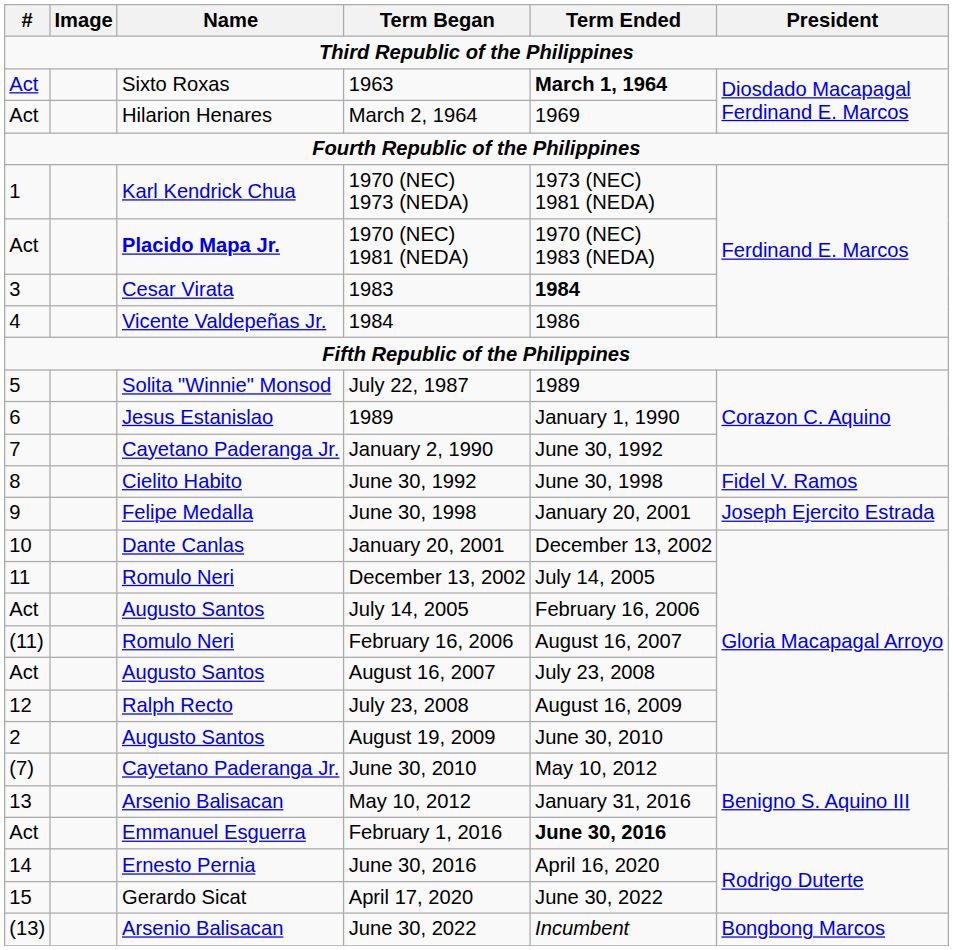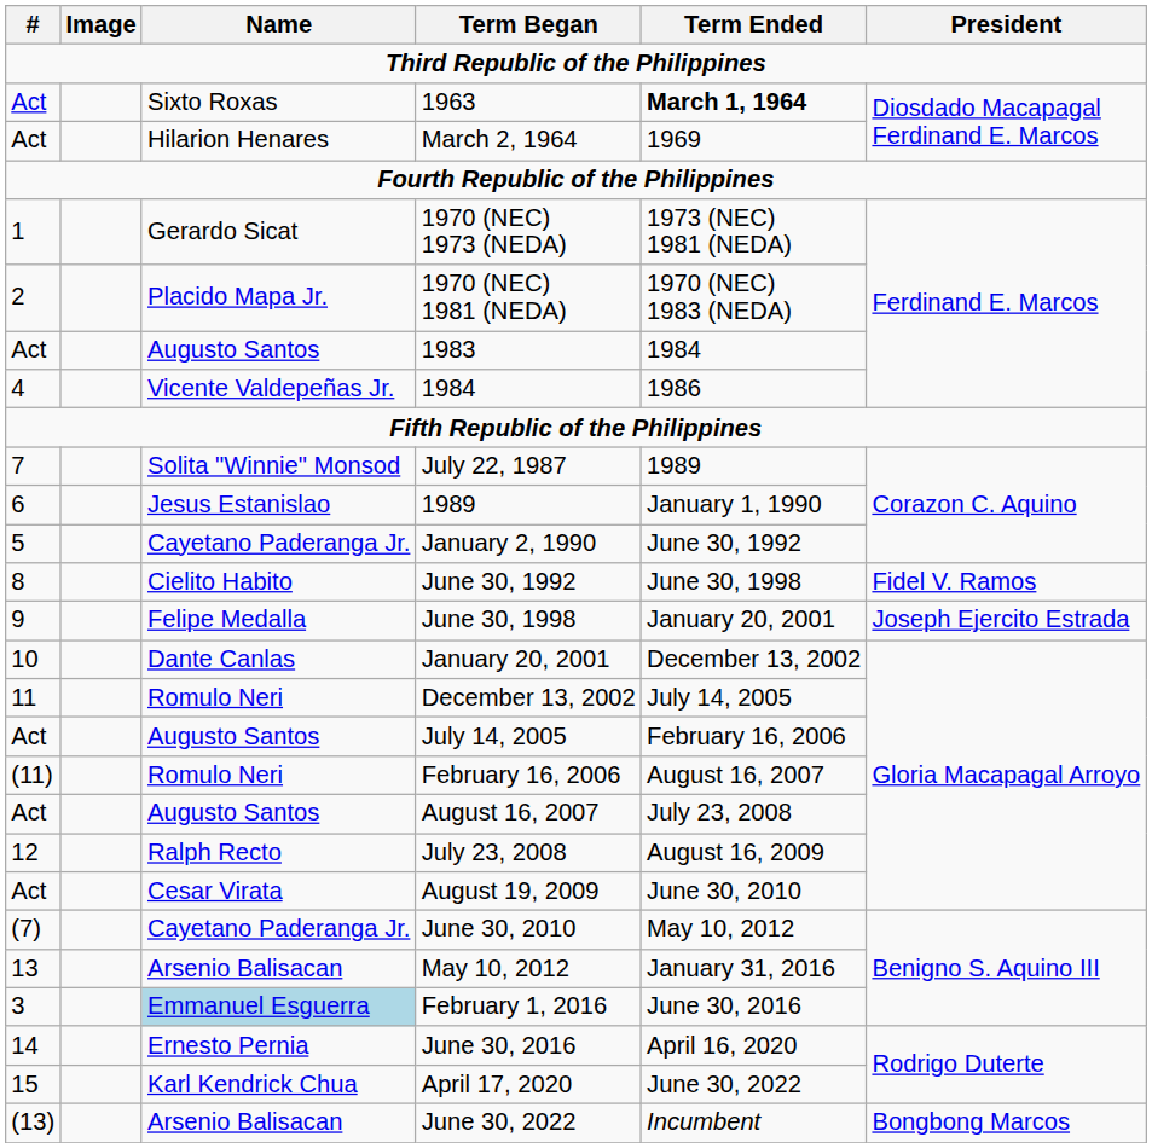 <table class="wikitable" border="1">
 <tr>
 <th><strong>#</strong></th>
 <th>Image</th>
 <th>Name</th>
 <th>Term Began</th>
 <th>Term Ended</th>
 <th>President</th>
 </tr>
 <tr>
 <td colspan="6" align="center"><strong><em>Third Republic of the Philippines</em></strong></td>
 </tr>
 <tr>
 <td><a href='#'>Act</a></td>
 <td></td>
 <td>Sixto Roxas</td>
 <td>1963</td>
 <td><strong>March 1, 1964</strong></td>
 <td rowspan="2"><a href='#'>Diosdado Macapagal</a> <br> <a href='#'>Ferdinand E. Marcos</a></td>
 </tr>
 <tr>
 <td>Act</td>
 <td></td>
 <td>Hilarion Henares</td>
 <td>March 2, 1964</td>
 <td>1969</td>
 </tr>
 <tr>
 <td colspan="6" align="center"><strong><em>Fourth Republic of the Philippines</em></strong></td>
 </tr>
 <tr>
 <td>1</td>
 <td></td>
-<td><a href='#'>Karl Kendrick Chua</a></td>
+<td>Gerardo Sicat</td>
 <td>1970 (NEC)<br>1973 (NEDA)</td>
 <td>1973 (NEC)<br>1981 (NEDA)</td>
 <td rowspan="4"><a href='#'>Ferdinand E. Marcos</a></td>
 </tr>
 <tr>
-<td>Act</td>
+<td>2</td>
 <td></td>
-<td><strong><a href='#'>Placido Mapa Jr.</a></strong></td>
+<td><a href='#'>Placido Mapa Jr.</a></td>
 <td>1970 (NEC)<br>1981 (NEDA)</td>
 <td>1970 (NEC)<br>1983 (NEDA)</td>
 </tr>
 <tr>
-<td>3</td>
+<td>Act</td>
 <td></td>
-<td><a href='#'>Cesar Virata</a></td>
+<td><a href='#'>Augusto Santos</a></td>
 <td>1983</td>
-<td><strong>1984</strong></td>
+<td>1984</td>
 </tr>
 <tr>
 <td>4</td>
 <td></td>
 <td><a href='#'>Vicente Valdepeñas Jr.</a></td>
 <td>1984</td>
 <td>1986</td>
 </tr>
 <tr>
 <td colspan="6" align="center"><strong><em>Fifth Republic of the Philippines</em></strong></td>
 </tr>
 <tr>
-<td>5</td>
+<td>7</td>
 <td></td>
 <td><a href='#'>Solita "Winnie" Monsod</a></td>
 <td>July 22, 1987</td>
 <td>1989</td>
 <td rowspan="3"><a href='#'>Corazon C. Aquino</a></td>
 </tr>
 <tr>
 <td>6</td>
 <td></td>
 <td><a href='#'>Jesus Estanislao</a></td>
 <td>1989</td>
 <td>January 1, 1990</td>
 </tr>
 <tr>
-<td>7</td>
+<td>5</td>
 <td></td>
 <td><a href='#'>Cayetano Paderanga Jr.</a></td>
 <td>January 2, 1990</td>
 <td>June 30, 1992</td>
 </tr>
 <tr>
 <td>8</td>
 <td></td>
 <td><a href='#'>Cielito Habito</a></td>
 <td>June 30, 1992</td>
 <td>June 30, 1998</td>
 <td><a href='#'>Fidel V. Ramos</a></td>
 </tr>
 <tr>
 <td>9</td>
 <td></td>
 <td><a href='#'>Felipe Medalla</a></td>
 <td>June 30, 1998</td>
 <td>January 20, 2001</td>
 <td><a href='#'>Joseph Ejercito Estrada</a></td>
 </tr>
 <tr>
 <td>10</td>
 <td></td>
 <td><a href='#'>Dante Canlas</a></td>
 <td>January 20, 2001</td>
 <td>December 13, 2002</td>
 <td rowspan="7"><a href='#'>Gloria Macapagal Arroyo</a></td>
 </tr>
 <tr>
 <td>11</td>
 <td></td>
 <td><a href='#'>Romulo Neri</a></td>
 <td>December 13, 2002</td>
 <td>July 14, 2005</td>
 </tr>
 <tr>
 <td>Act</td>
 <td></td>
 <td><a href='#'>Augusto Santos</a></td>
 <td>July 14, 2005</td>
 <td>February 16, 2006</td>
 </tr>
 <tr>
 <td>(11)</td>
 <td></td>
 <td><a href='#'>Romulo Neri</a></td>
 <td>February 16, 2006</td>
 <td>August 16, 2007</td>
 </tr>
 <tr>
 <td>Act</td>
 <td></td>
 <td><a href='#'>Augusto Santos</a></td>
 <td>August 16, 2007</td>
 <td>July 23, 2008</td>
 </tr>
 <tr>
 <td>12</td>
 <td></td>
 <td><a href='#'>Ralph Recto</a></td>
 <td>July 23, 2008</td>
 <td>August 16, 2009</td>
 </tr>
 <tr>
-<td>2</td>
+<td>Act</td>
 <td></td>
-<td><a href='#'>Augusto Santos</a></td>
+<td><a href='#'>Cesar Virata</a></td>
 <td>August 19, 2009</td>
 <td>June 30, 2010</td>
 </tr>
 <tr>
 <td>(7)</td>
 <td></td>
 <td><a href='#'>Cayetano Paderanga Jr.</a></td>
 <td>June 30, 2010</td>
 <td>May 10, 2012</td>
 <td rowspan="3"><a href='#'>Benigno S. Aquino III</a></td>
 </tr>
 <tr>
 <td>13</td>
 <td></td>
 <td><a href='#'>Arsenio Balisacan</a></td>
 <td>May 10, 2012</td>
 <td>January 31, 2016</td>
 </tr>
 <tr>
-<td>Act</td>
+<td>3</td>
 <td></td>
-<td><a href='#'>Emmanuel Esguerra</a></td>
+<td style="background: lightblue;"><a href='#'>Emmanuel Esguerra</a></td>
 <td>February 1, 2016</td>
-<td><strong>June 30, 2016</strong></td>
+<td>June 30, 2016</td>
 </tr>
 <tr>
 <td>14</td>
 <td></td>
 <td><a href='#'>Ernesto Pernia</a></td>
 <td>June 30, 2016</td>
 <td>April 16, 2020</td>
 <td rowspan="2"><a href='#'>Rodrigo Duterte</a></td>
 </tr>
 <tr>
 <td>15</td>
 <td></td>
-<td>Gerardo Sicat</td>
+<td><a href='#'>Karl Kendrick Chua</a></td>
 <td>April 17, 2020</td>
 <td>June 30, 2022</td>
 </tr>
 <tr>
 <td>(13)</td>
 <td></td>
 <td><a href='#'>Arsenio Balisacan</a></td>
 <td>June 30, 2022</td>
 <td><em>Incumbent</em></td>
 <td><a href='#'>Bongbong Marcos</a></td>
 </tr>
 </table>
